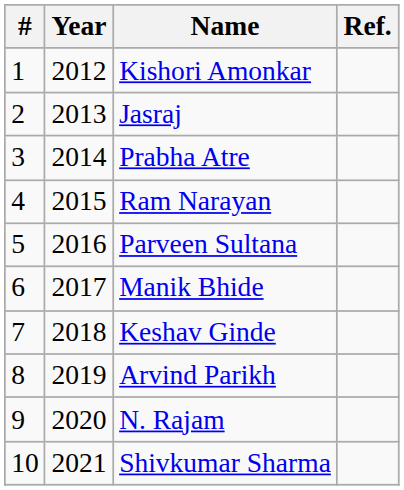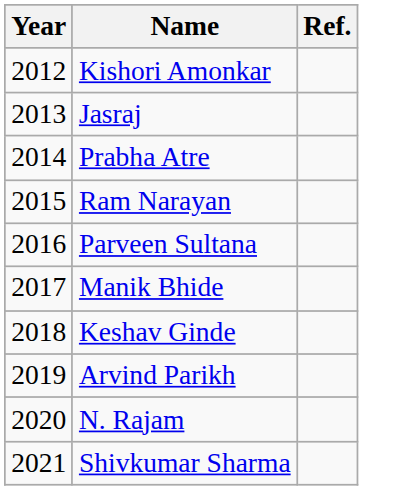 <table class="wikitable sortable">
 <tr>
-<th>#</th>
 <th>Year</th>
 <th>Name</th>
 <th>Ref.</th>
 </tr>
 <tr>
-<td>1</td>
 <td>2012</td>
 <td><a href='#'>Kishori Amonkar</a></td>
 <td></td>
 </tr>
 <tr>
-<td>2</td>
 <td>2013</td>
 <td><a href='#'>Jasraj</a></td>
 <td></td>
 </tr>
 <tr>
-<td>3</td>
 <td>2014</td>
 <td><a href='#'>Prabha Atre</a></td>
 <td></td>
 </tr>
 <tr>
-<td>4</td>
 <td>2015</td>
 <td><a href='#'>Ram Narayan</a></td>
 <td></td>
 </tr>
 <tr>
-<td>5</td>
 <td>2016</td>
 <td><a href='#'>Parveen Sultana</a></td>
 <td></td>
 </tr>
 <tr>
-<td>6</td>
 <td>2017</td>
 <td><a href='#'>Manik Bhide</a></td>
 <td></td>
 </tr>
 <tr>
-<td>7</td>
 <td>2018</td>
 <td><a href='#'>Keshav Ginde</a></td>
 <td></td>
 </tr>
 <tr>
-<td>8</td>
 <td>2019</td>
 <td><a href='#'>Arvind Parikh</a></td>
 <td></td>
 </tr>
 <tr>
-<td>9</td>
 <td>2020</td>
 <td><a href='#'>N. Rajam</a></td>
 <td></td>
 </tr>
 <tr>
-<td>10</td>
 <td>2021</td>
 <td><a href='#'>Shivkumar Sharma</a></td>
 <td></td>
 </tr>
 </table>
